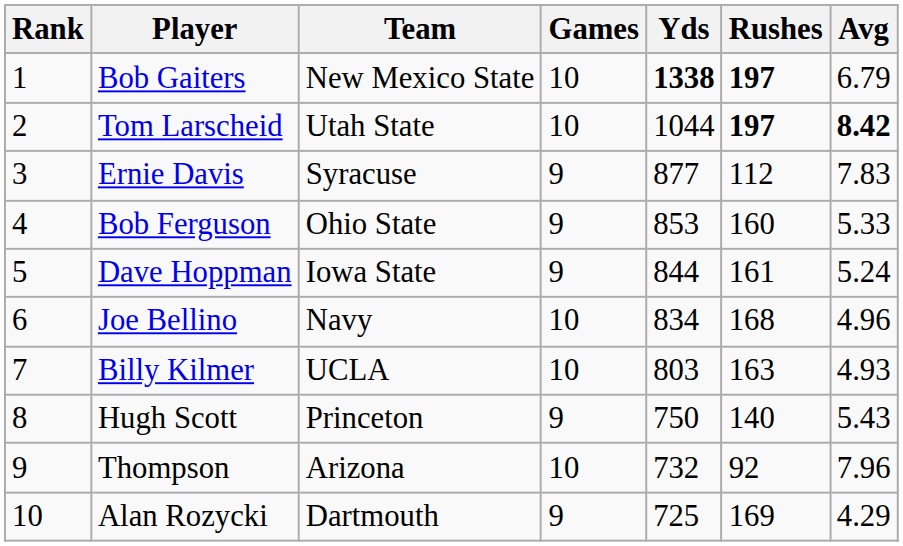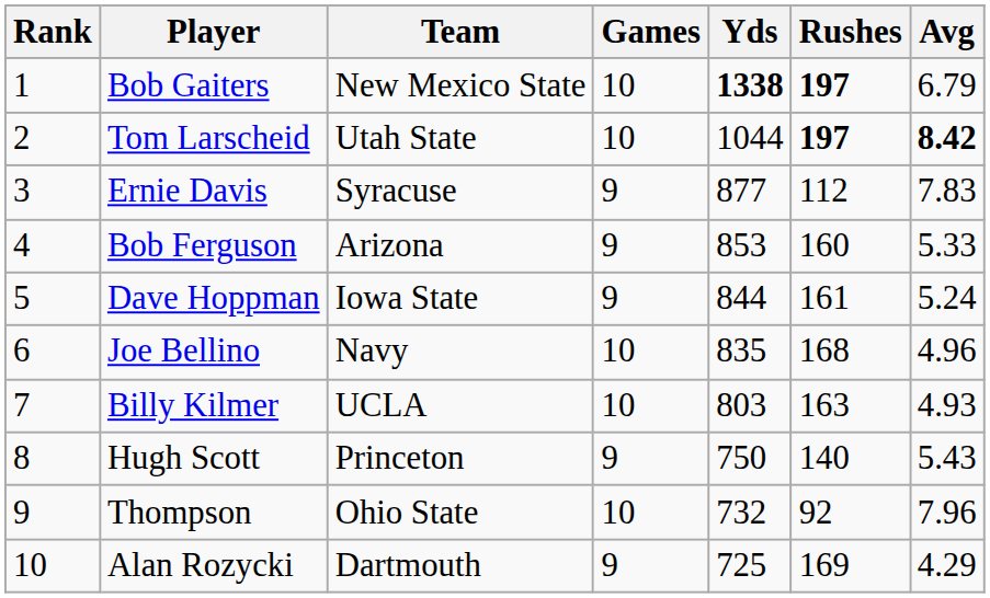 <table class="wikitable sortable">
 <tr>
 <th>Rank</th>
 <th>Player</th>
 <th>Team</th>
 <th>Games</th>
 <th>Yds</th>
 <th>Rushes</th>
 <th>Avg</th>
 </tr>
 <tr>
 <td>1</td>
 <td><a href='#'>Bob Gaiters</a></td>
 <td>New Mexico State</td>
 <td>10</td>
 <td><strong>1338</strong></td>
 <td><strong>197</strong></td>
 <td>6.79</td>
 </tr>
 <tr>
 <td>2</td>
 <td><a href='#'>Tom Larscheid</a></td>
 <td>Utah State</td>
 <td>10</td>
 <td>1044</td>
 <td><strong>197</strong></td>
 <td><strong>8.42</strong></td>
 </tr>
 <tr>
 <td>3</td>
 <td><a href='#'>Ernie Davis</a></td>
 <td>Syracuse</td>
 <td>9</td>
 <td>877</td>
 <td>112</td>
 <td>7.83</td>
 </tr>
 <tr>
 <td>4</td>
 <td><a href='#'>Bob Ferguson</a></td>
-<td>Ohio State</td>
+<td>Arizona</td>
 <td>9</td>
 <td>853</td>
 <td>160</td>
 <td>5.33</td>
 </tr>
 <tr>
 <td>5</td>
 <td><a href='#'>Dave Hoppman</a></td>
 <td>Iowa State</td>
 <td>9</td>
 <td>844</td>
 <td>161</td>
 <td>5.24</td>
 </tr>
 <tr>
 <td>6</td>
 <td><a href='#'>Joe Bellino</a></td>
 <td>Navy</td>
 <td>10</td>
-<td>834</td>
+<td>835</td>
 <td>168</td>
 <td>4.96</td>
 </tr>
 <tr>
 <td>7</td>
 <td><a href='#'>Billy Kilmer</a></td>
 <td>UCLA</td>
 <td>10</td>
 <td>803</td>
 <td>163</td>
 <td>4.93</td>
 </tr>
 <tr>
 <td>8</td>
 <td>Hugh Scott</td>
 <td>Princeton</td>
 <td>9</td>
 <td>750</td>
 <td>140</td>
 <td>5.43</td>
 </tr>
 <tr>
 <td>9</td>
 <td>Thompson</td>
-<td>Arizona</td>
+<td>Ohio State</td>
 <td>10</td>
 <td>732</td>
 <td>92</td>
 <td>7.96</td>
 </tr>
 <tr>
 <td>10</td>
 <td>Alan Rozycki</td>
 <td>Dartmouth</td>
 <td>9</td>
 <td>725</td>
 <td>169</td>
 <td>4.29</td>
 </tr>
 </table>
